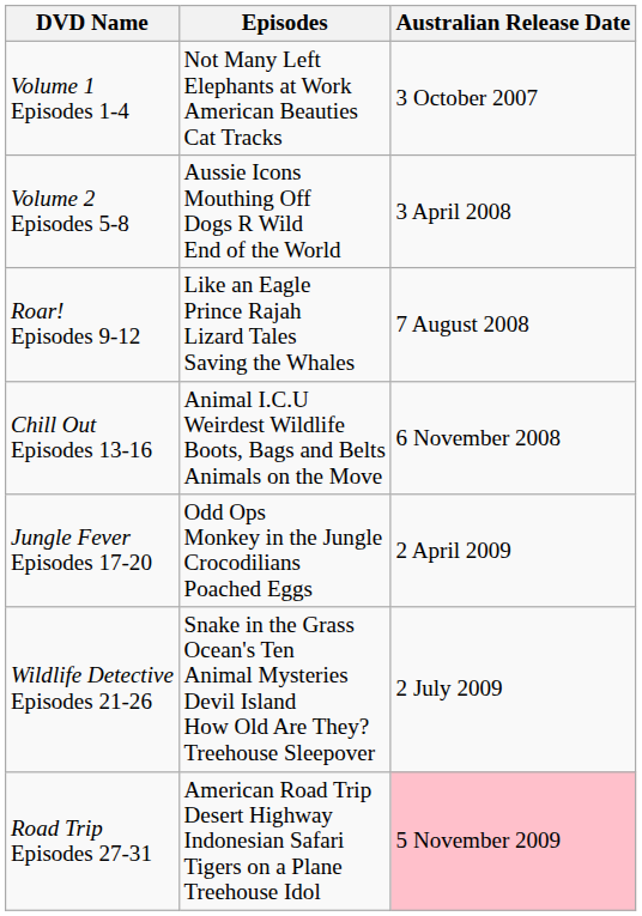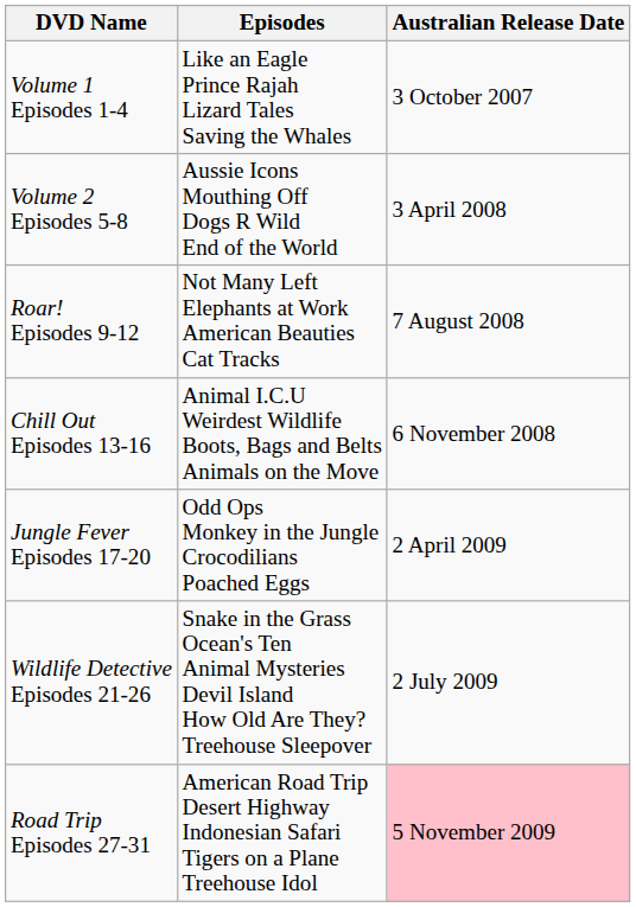 <table class="wikitable" border="1">
 <tr>
 <th>DVD Name</th>
 <th>Episodes</th>
 <th>Australian Release Date</th>
 </tr>
 <tr>
 <td><em>Volume 1</em><br>Episodes 1-4</td>
-<td>Not Many Left<br>Elephants at Work<br>American Beauties<br>Cat Tracks</td>
+<td>Like an Eagle<br>Prince Rajah<br>Lizard Tales<br>Saving the Whales</td>
 <td>3 October 2007</td>
 </tr>
 <tr>
 <td><em>Volume 2</em><br>Episodes 5-8</td>
 <td>Aussie Icons<br>Mouthing Off<br>Dogs R Wild<br>End of the World</td>
 <td>3 April 2008</td>
 </tr>
 <tr>
 <td><em>Roar!</em><br>Episodes 9-12</td>
-<td>Like an Eagle<br>Prince Rajah<br>Lizard Tales<br>Saving the Whales</td>
+<td>Not Many Left<br>Elephants at Work<br>American Beauties<br>Cat Tracks</td>
 <td>7 August 2008</td>
 </tr>
 <tr>
 <td><em>Chill Out</em><br>Episodes 13-16</td>
 <td>Animal I.C.U<br>Weirdest Wildlife<br>Boots, Bags and Belts<br>Animals on the Move</td>
 <td>6 November 2008</td>
 </tr>
 <tr>
 <td><em>Jungle Fever</em><br>Episodes 17-20</td>
 <td>Odd Ops<br>Monkey in the Jungle<br>Crocodilians<br>Poached Eggs</td>
 <td>2 April 2009</td>
 </tr>
 <tr>
 <td><em>Wildlife Detective</em><br>Episodes 21-26</td>
 <td>Snake in the Grass<br>Ocean's Ten<br>Animal Mysteries<br>Devil Island<br>How Old Are They?<br>Treehouse Sleepover</td>
 <td>2 July 2009</td>
 </tr>
 <tr>
 <td><em>Road Trip</em><br>Episodes 27-31</td>
 <td>American Road Trip<br>Desert Highway<br>Indonesian Safari<br>Tigers on a Plane<br>Treehouse Idol</td>
 <td style="background: pink;">5 November 2009</td>
 </tr>
 </table>
